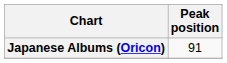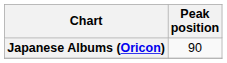 <table class="wikitable plainrowheaders sortable" style="text-align:center;" border="1">
 <tr>
 <th scope="col">Chart</th>
 <th scope="col">Peak<br>position</th>
 </tr>
 <tr>
 <th scope="row">Japanese Albums (<a href='#'>Oricon</a>)</th>
-<td>91</td>
+<td>90</td>
 </tr>
 <tr>
 </tr>
 </table>
